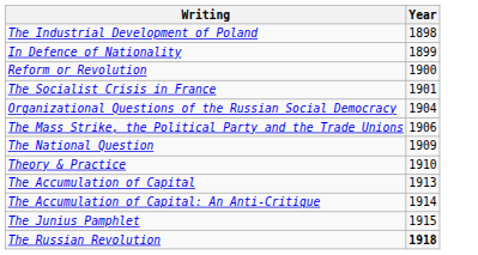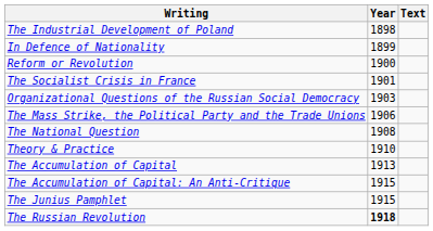 <table class="wikitable sortable">
 <tr>
 <th>Writing</th>
 <th>Year</th>
+<th>Text</th>
 </tr>
 <tr>
 <td><em><a href='#'>The Industrial Development of Poland</a></em></td>
 <td>1898</td>
+<td></td>
 </tr>
 <tr>
 <td><em><a href='#'>In Defence of Nationality</a></em></td>
 <td>1899</td>
+<td></td>
 </tr>
 <tr>
 <td><em><a href='#'>Reform or Revolution</a></em></td>
 <td>1900</td>
+<td></td>
 </tr>
 <tr>
 <td><em><a href='#'>The Socialist Crisis in France</a></em></td>
 <td>1901</td>
+<td></td>
 </tr>
 <tr>
 <td><em><a href='#'>Organizational Questions of the Russian Social Democracy</a></em></td>
-<td>1904</td>
+<td>1903</td>
+<td></td>
 </tr>
 <tr>
 <td><em><a href='#'>The Mass Strike, the Political Party and the Trade Unions</a></em></td>
 <td>1906</td>
+<td></td>
 </tr>
 <tr>
 <td><em><a href='#'>The National Question</a></em></td>
-<td>1909</td>
+<td>1908</td>
+<td></td>
 </tr>
 <tr>
 <td><em><a href='#'>Theory & Practice</a></em></td>
 <td>1910</td>
+<td></td>
 </tr>
 <tr>
 <td><em><a href='#'>The Accumulation of Capital</a></em></td>
 <td>1913</td>
+<td></td>
 </tr>
 <tr>
 <td><em><a href='#'>The Accumulation of Capital: An Anti-Critique</a></em></td>
-<td>1914</td>
+<td>1915</td>
+<td></td>
 </tr>
 <tr>
 <td><em><a href='#'>The Junius Pamphlet</a></em></td>
 <td>1915</td>
+<td></td>
 </tr>
 <tr>
 <td><em><a href='#'>The Russian Revolution</a></em></td>
 <td><strong>1918</strong></td>
+<td></td>
 </tr>
 </table>
